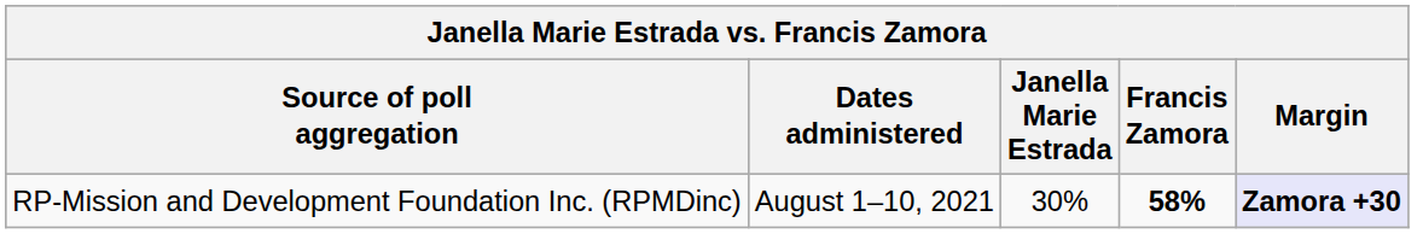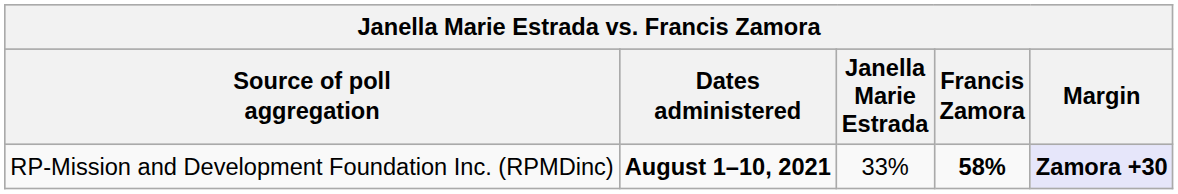 <table class="wikitable sortable nowrap" style="text-align:center;font-size:90%;line-height:20px">
 <tr>
 <th colspan="9">Janella Marie Estrada vs. Francis Zamora</th>
 </tr>
 <tr style=line-height:1.2>
 <th>Source of poll<br>aggregation</th>
 <th>Dates<br>administered</th>
 <th>Janella<br>Marie<br>Estrada</th>
 <th>Francis<br>Zamora</th>
 <th>Margin</th>
 </tr>
 <tr>
 <td>RP-Mission and Development Foundation Inc. (RPMDinc)</td>
-<td>August 1–10, 2021</td>
-<td>30%</td>
+<td><strong>August 1–10, 2021</strong></td>
+<td>33%</td>
 <td><strong>58%</strong></td>
 <td style="background: lavender;"><strong>Zamora +30</strong></td>
 </tr>
 </table>
